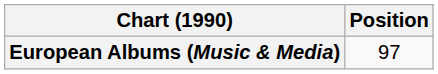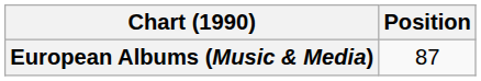 <table class="wikitable plainrowheaders" style="text-align: center;">
 <tr>
 <th scope="col">Chart (1990)</th>
 <th scope="col">Position</th>
 </tr>
 <tr>
 <th scope="row">European Albums (<em>Music & Media</em>)</th>
-<td align="center">97</td>
+<td align="center">87</td>
 </tr>
 </table>
